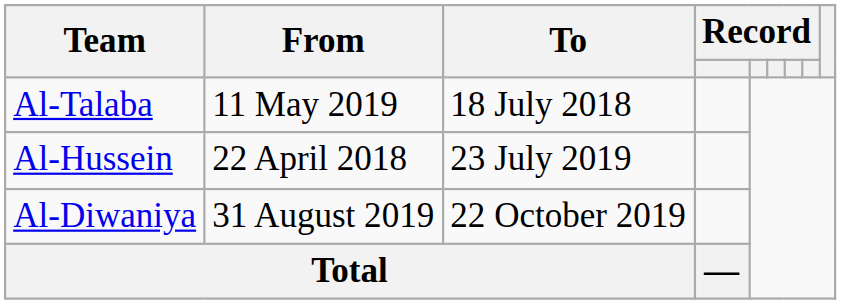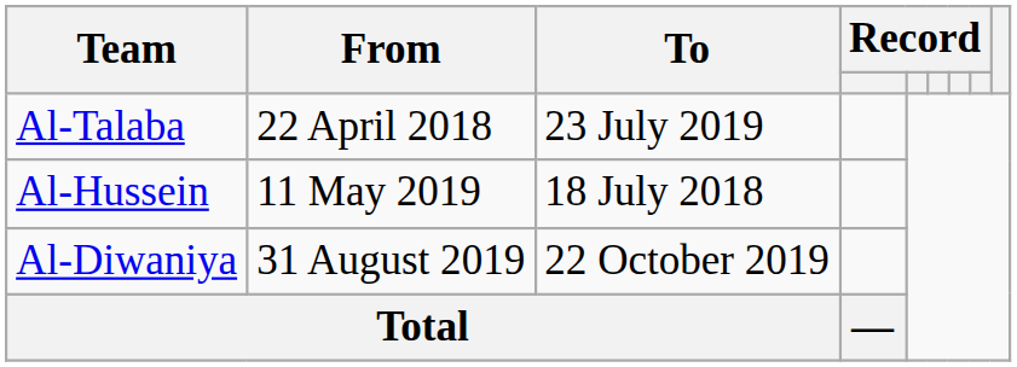 <table class=wikitable style=text-align:center>
 <tr>
 <th rowspan=2>Team</th>
 <th rowspan=2>From</th>
 <th rowspan=2>To</th>
 <th colspan=5>Record</th>
 <th rowspan=2></th>
 </tr>
 <tr>
 <th></th>
 <th></th>
 <th></th>
 <th></th>
 <th></th>
 </tr>
 <tr>
 <td align=left><a href='#'>Al-Talaba</a></td>
-<td align=left>11 May 2019</td>
-<td align=left>18 July 2018<br></td>
+<td align=left>22 April 2018</td>
+<td align=left>23 July 2019<br></td>
 <td></td>
 </tr>
 <tr>
 <td align=left><a href='#'>Al-Hussein</a></td>
-<td align=left>22 April 2018</td>
-<td align=left>23 July 2019<br></td>
+<td align=left>11 May 2019</td>
+<td align=left>18 July 2018<br></td>
 <td></td>
 </tr>
 <tr>
 <td align=left><a href='#'>Al-Diwaniya</a></td>
 <td align=left>31 August 2019</td>
 <td align=left>22 October 2019<br></td>
 <td></td>
 </tr>
 <tr>
 <th colspan=3>Total<br></th>
 <th>—</th>
 </tr>
 </table>
